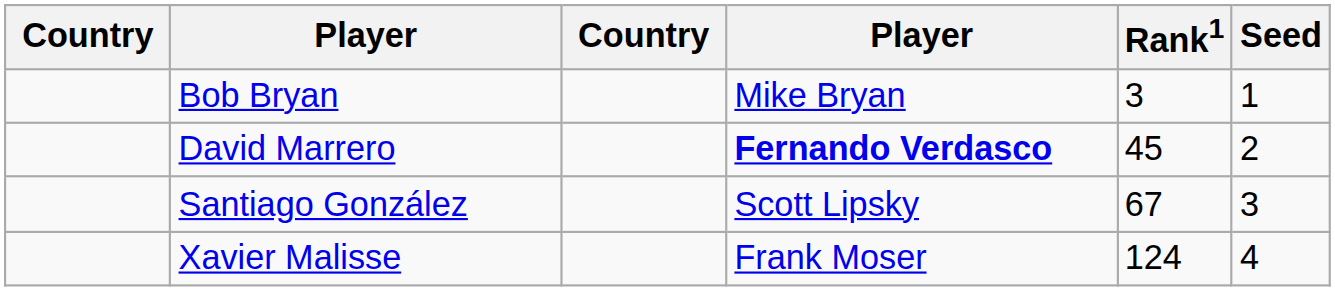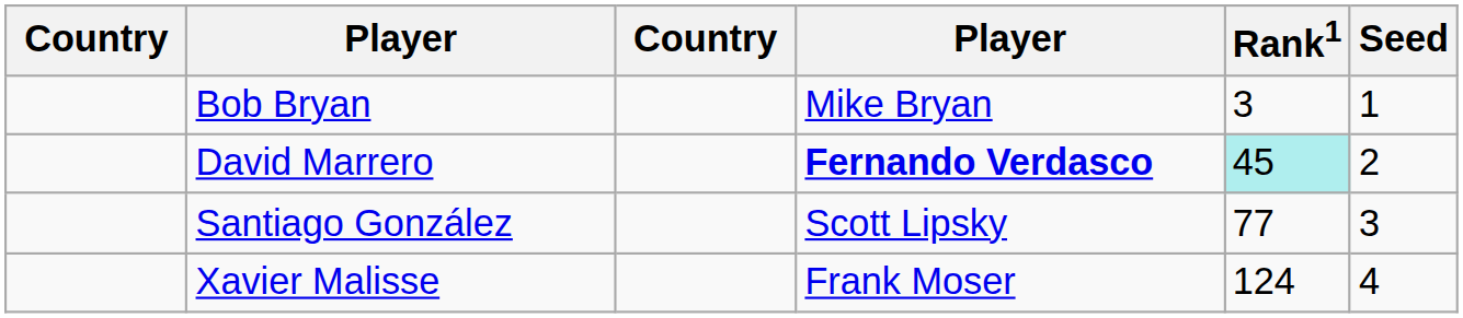 <table class="sortable wikitable">
 <tr>
 <th width="70">Country</th>
 <th width="175">Player</th>
 <th width="70">Country</th>
 <th width="175">Player</th>
 <th>Rank<sup>1</sup></th>
 <th>Seed</th>
 </tr>
 <tr>
 <td></td>
 <td><a href='#'>Bob Bryan</a></td>
 <td></td>
 <td><a href='#'>Mike Bryan</a></td>
 <td>3</td>
 <td>1</td>
 </tr>
 <tr>
 <td></td>
 <td><a href='#'>David Marrero</a></td>
 <td></td>
 <td><strong><a href='#'>Fernando Verdasco</a></strong></td>
-<td>45</td>
+<td style="background: paleturquoise;">45</td>
 <td>2</td>
 </tr>
 <tr>
 <td></td>
 <td><a href='#'>Santiago González</a></td>
 <td></td>
 <td><a href='#'>Scott Lipsky</a></td>
-<td>67</td>
+<td>77</td>
 <td>3</td>
 </tr>
 <tr>
 <td></td>
 <td><a href='#'>Xavier Malisse</a></td>
 <td></td>
 <td><a href='#'>Frank Moser</a></td>
 <td>124</td>
 <td>4</td>
 </tr>
 </table>
